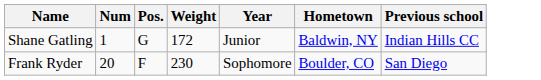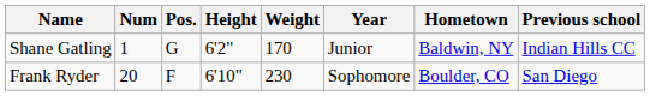 <table class="wikitable sortable" style="font-size:100%;" border="1">
 <tr>
 <th>Name</th>
 <th>Num</th>
 <th>Pos.</th>
+<th>Height</th>
 <th>Weight</th>
 <th>Year</th>
 <th>Hometown</th>
 <th class="unsortable">Previous school</th>
 </tr>
 <tr>
 <td>Shane Gatling</td>
 <td>1</td>
 <td>G</td>
-<td>172</td>
+<td>6'2"</td>
+<td>170</td>
 <td>Junior</td>
 <td><a href='#'>Baldwin, NY</a></td>
 <td><a href='#'>Indian Hills CC</a></td>
 </tr>
 <tr>
 <td>Frank Ryder</td>
 <td>20</td>
 <td>F</td>
+<td>6'10"</td>
 <td>230</td>
 <td>Sophomore</td>
 <td><a href='#'>Boulder, CO</a></td>
 <td><a href='#'>San Diego</a></td>
 </tr>
 </table>
